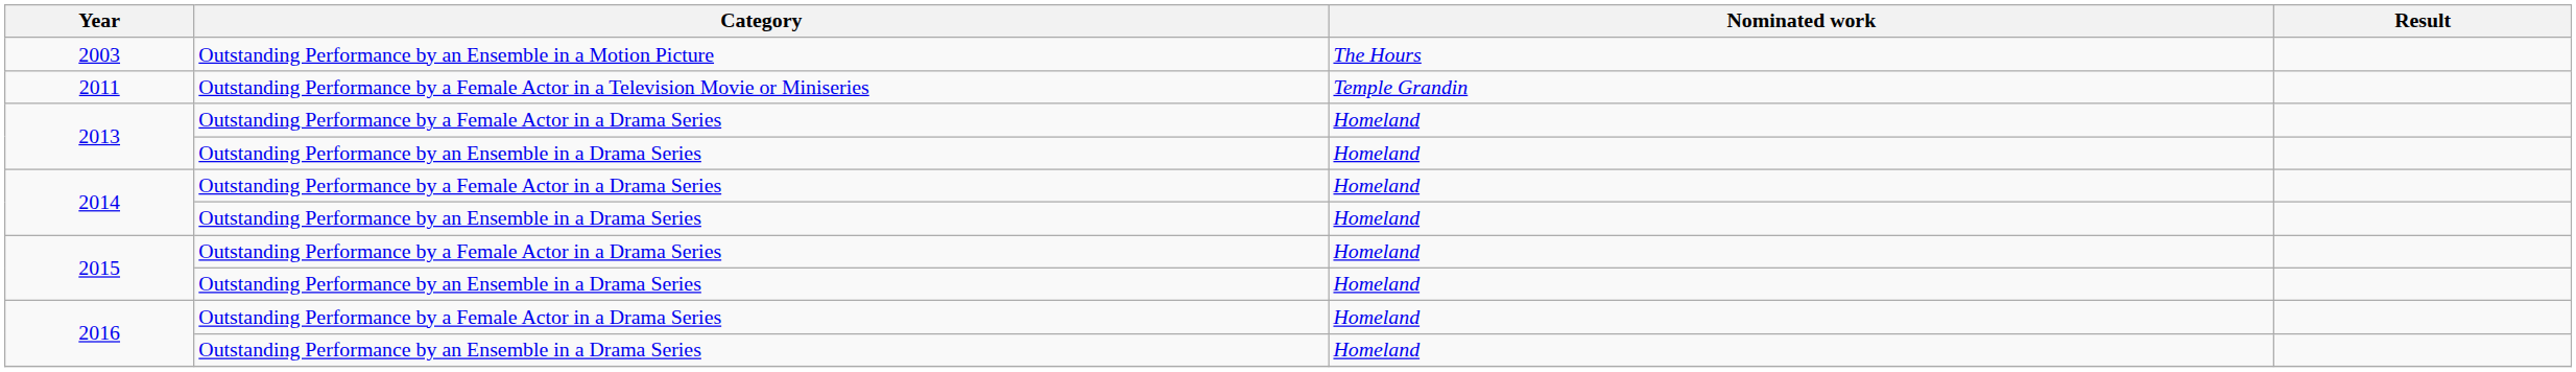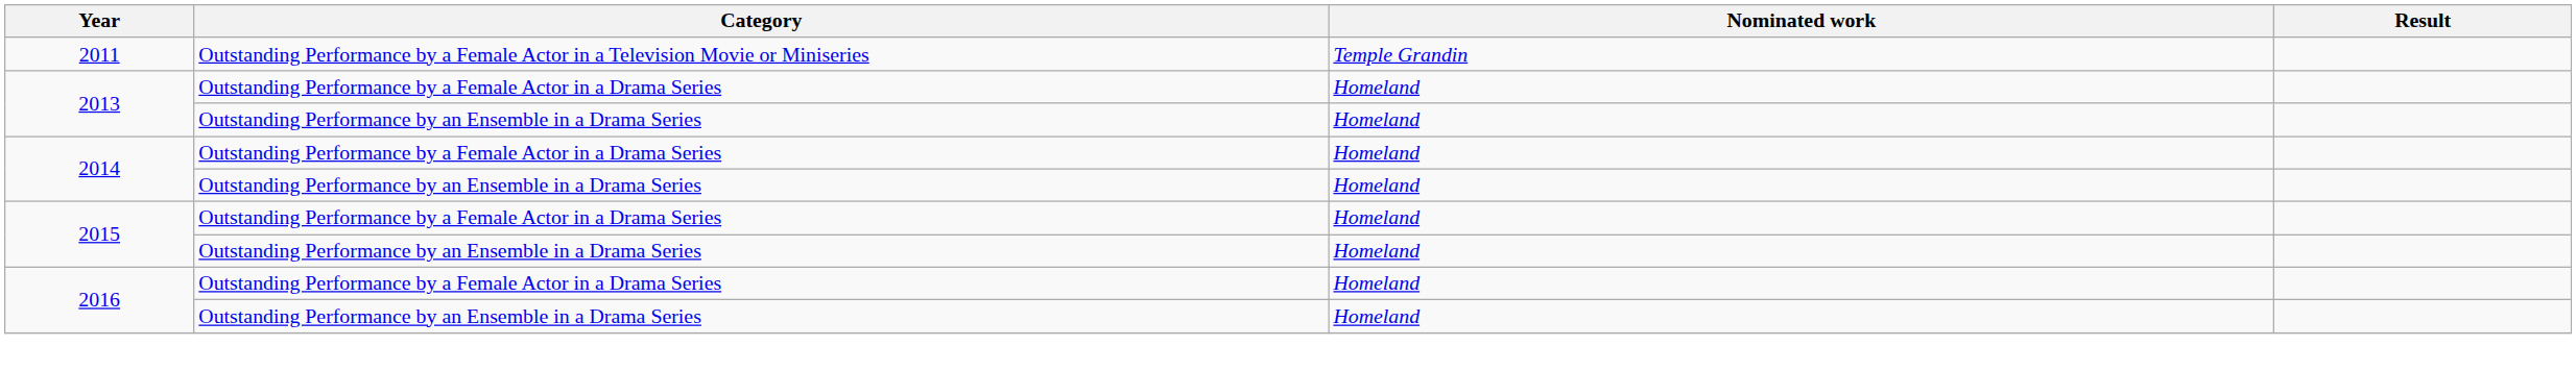 <table width="100%" class="wikitable">
 <tr>
 <th width="7%">Year</th>
 <th width="42%">Category</th>
 <th width="35%">Nominated work</th>
 <th width="11%">Result</th>
-</tr>
-<tr>
-<td align="center"><a href='#'>2003</a></td>
-<td><a href='#'>Outstanding Performance by an Ensemble in a Motion Picture</a></td>
-<td><em><a href='#'>The Hours</a></em></td>
-<td></td>
 </tr>
 <tr>
 <td align="center"><a href='#'>2011</a></td>
 <td><a href='#'>Outstanding Performance by a Female Actor in a Television Movie or Miniseries</a></td>
 <td><em><a href='#'>Temple Grandin</a></em></td>
 <td></td>
 </tr>
 <tr>
 <td rowspan="2" align="center"><a href='#'>2013</a></td>
 <td><a href='#'>Outstanding Performance by a Female Actor in a Drama Series</a></td>
 <td><em><a href='#'>Homeland</a></em></td>
 <td></td>
 </tr>
 <tr>
 <td><a href='#'>Outstanding Performance by an Ensemble in a Drama Series</a></td>
 <td><em><a href='#'>Homeland</a></em></td>
 <td></td>
 </tr>
 <tr>
 <td rowspan="2" align="center"><a href='#'>2014</a></td>
 <td><a href='#'>Outstanding Performance by a Female Actor in a Drama Series</a></td>
 <td><em><a href='#'>Homeland</a></em></td>
 <td></td>
 </tr>
 <tr>
 <td><a href='#'>Outstanding Performance by an Ensemble in a Drama Series</a></td>
 <td><em><a href='#'>Homeland</a></em></td>
 <td></td>
 </tr>
 <tr>
 <td rowspan="2" align="center"><a href='#'>2015</a></td>
 <td><a href='#'>Outstanding Performance by a Female Actor in a Drama Series</a></td>
 <td><em><a href='#'>Homeland</a></em></td>
 <td></td>
 </tr>
 <tr>
 <td><a href='#'>Outstanding Performance by an Ensemble in a Drama Series</a></td>
 <td><em><a href='#'>Homeland</a></em></td>
 <td></td>
 </tr>
 <tr>
 <td rowspan="2" align="center"><a href='#'>2016</a></td>
 <td><a href='#'>Outstanding Performance by a Female Actor in a Drama Series</a></td>
 <td><em><a href='#'>Homeland</a></em></td>
 <td></td>
 </tr>
 <tr>
 <td><a href='#'>Outstanding Performance by an Ensemble in a Drama Series</a></td>
 <td><em><a href='#'>Homeland</a></em></td>
 <td></td>
 </tr>
 <tr>
 </tr>
 </table>
